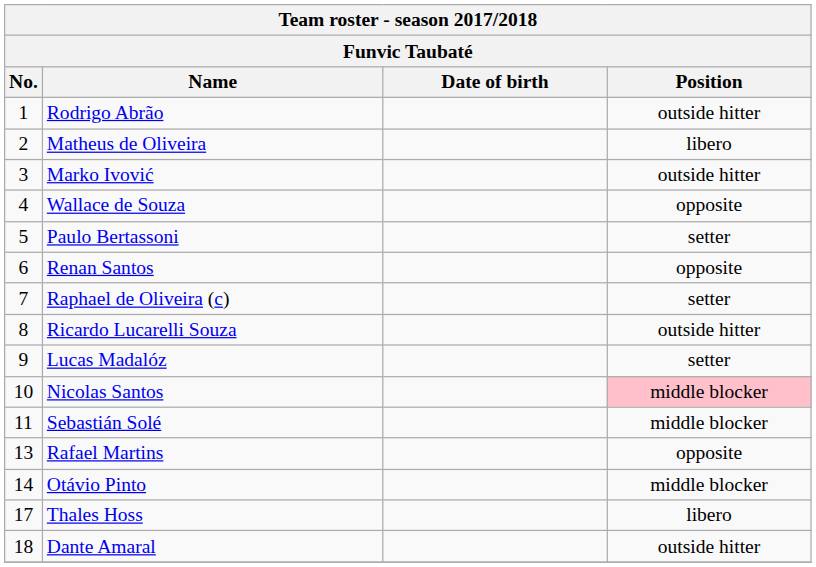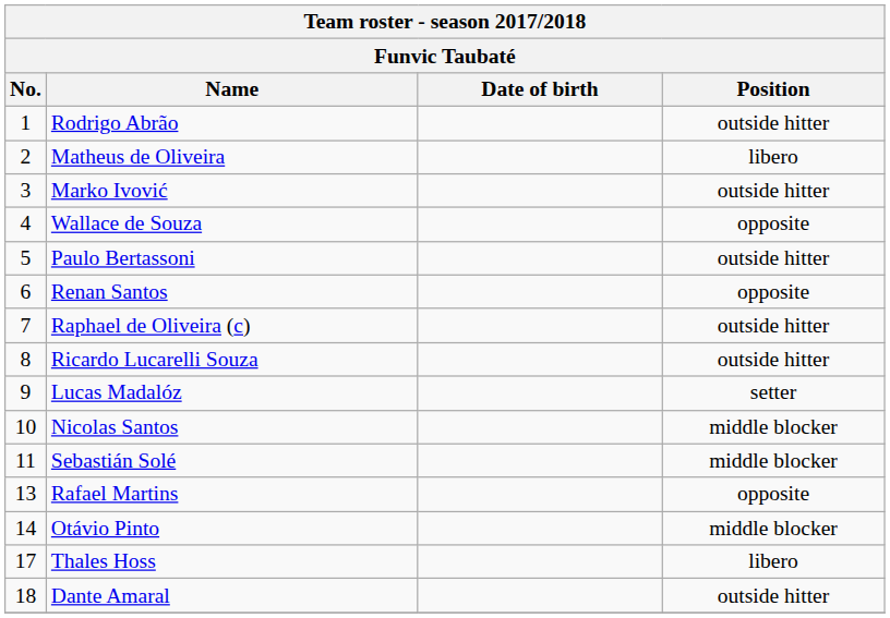 <table class="wikitable collapsible collapsed sortable" style="font-size:100%; text-align:center;">
 <tr>
 <th colspan=6>Team roster - season 2017/2018</th>
 </tr>
 <tr>
 <th colspan=6>Funvic Taubaté</th>
 </tr>
 <tr>
 <th>No.</th>
 <th style="width:17em">Name</th>
 <th style="width:11em">Date of birth</th>
 <th style="width:10em">Position</th>
 </tr>
 <tr>
 <td>1</td>
 <td align=left> <a href='#'>Rodrigo Abrão</a></td>
 <td align=right></td>
 <td>outside hitter</td>
 </tr>
 <tr>
 <td>2</td>
 <td align=left> <a href='#'>Matheus de Oliveira</a></td>
 <td align=right></td>
 <td>libero</td>
 </tr>
 <tr>
 <td>3</td>
 <td align=left> <a href='#'>Marko Ivović</a></td>
 <td align=right></td>
 <td>outside hitter</td>
 </tr>
 <tr>
 <td>4</td>
 <td align=left> <a href='#'>Wallace de Souza</a></td>
 <td align=right></td>
 <td>opposite</td>
 </tr>
 <tr>
 <td>5</td>
 <td align=left> <a href='#'>Paulo Bertassoni</a></td>
 <td align=right></td>
-<td>setter</td>
+<td>outside hitter</td>
 </tr>
 <tr>
 <td>6</td>
 <td align=left> <a href='#'>Renan Santos</a></td>
 <td align=right></td>
 <td>opposite</td>
 </tr>
 <tr>
 <td>7</td>
 <td align=left> <a href='#'>Raphael de Oliveira</a> (<a href='#'>c</a>)</td>
 <td align=right></td>
-<td>setter</td>
+<td>outside hitter</td>
 </tr>
 <tr>
 <td>8</td>
 <td align=left> <a href='#'>Ricardo Lucarelli Souza</a></td>
 <td align=right></td>
 <td>outside hitter</td>
 </tr>
 <tr>
 <td>9</td>
 <td align=left> <a href='#'>Lucas Madalóz</a></td>
 <td align=right></td>
 <td>setter</td>
 </tr>
 <tr>
 <td>10</td>
 <td align=left> <a href='#'>Nicolas Santos</a></td>
 <td align=right></td>
-<td style="background: pink;">middle blocker</td>
+<td>middle blocker</td>
 </tr>
 <tr>
 <td>11</td>
 <td align=left> <a href='#'>Sebastián Solé</a></td>
 <td align=right></td>
 <td>middle blocker</td>
 </tr>
 <tr>
 <td>13</td>
 <td align=left> <a href='#'>Rafael Martins</a></td>
 <td align=right></td>
 <td>opposite</td>
 </tr>
 <tr>
 <td>14</td>
 <td align=left> <a href='#'>Otávio Pinto</a></td>
 <td align=right></td>
 <td>middle blocker</td>
 </tr>
 <tr>
 <td>17</td>
 <td align=left> <a href='#'>Thales Hoss</a></td>
 <td align=right></td>
 <td>libero</td>
 </tr>
 <tr>
 <td>18</td>
 <td align=left> <a href='#'>Dante Amaral</a></td>
 <td align=right></td>
 <td>outside hitter</td>
 </tr>
 <tr>
 </tr>
 </table>
